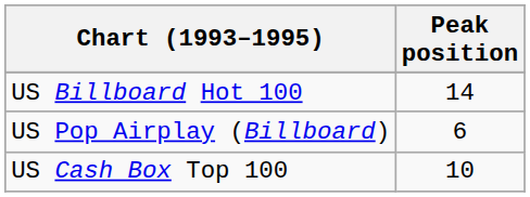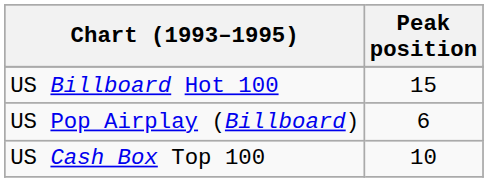 <table class="wikitable sortable">
 <tr>
 <th>Chart (1993–1995)</th>
 <th>Peak<br>position</th>
 </tr>
 <tr>
 </tr>
 <tr>
 </tr>
 <tr>
 </tr>
 <tr>
 </tr>
 <tr>
 <td>US <em><a href='#'>Billboard</a></em> <a href='#'>Hot 100</a></td>
-<td style="text-align:center;">14</td>
+<td style="text-align:center;">15</td>
 </tr>
 <tr>
 <td>US <a href='#'>Pop Airplay</a> (<em><a href='#'>Billboard</a></em>)</td>
 <td style="text-align:center;">6</td>
 </tr>
 <tr>
 <td>US <em><a href='#'>Cash Box</a></em> Top 100</td>
 <td style="text-align:center;">10</td>
 </tr>
 </table>
